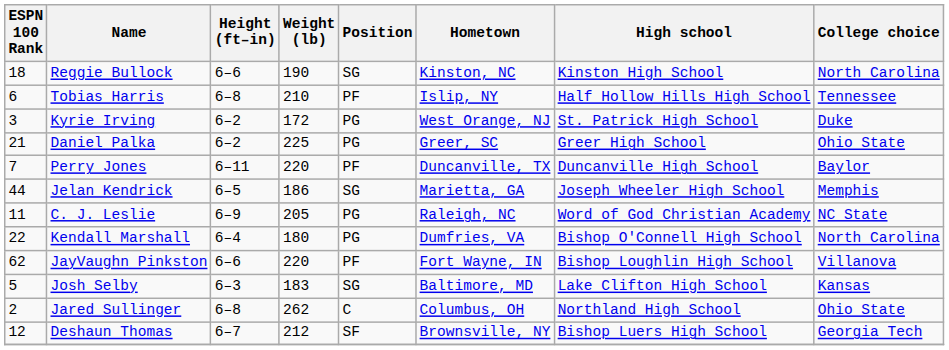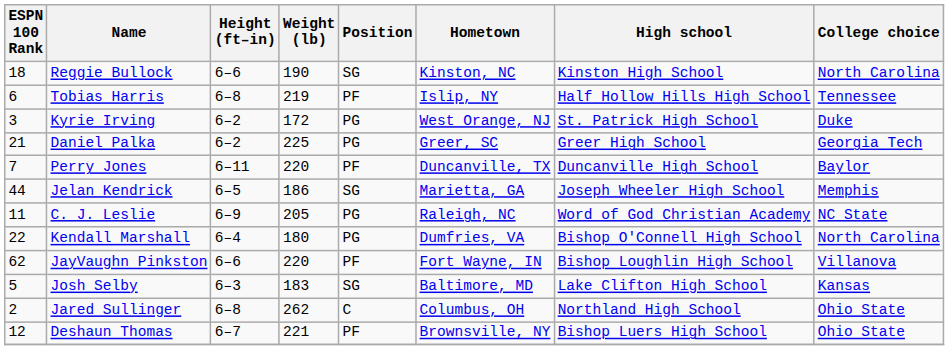 <table class="wikitable sortable" style="font-size: 75%" style="width: 75%">
 <tr>
 <th>ESPN<br> 100 <br> Rank</th>
 <th>Name</th>
 <th>Height<br>(ft–in)</th>
 <th>Weight<br>(lb)</th>
 <th>Position</th>
 <th>Hometown</th>
 <th>High school</th>
 <th>College choice</th>
 </tr>
 <tr>
 <td>18</td>
 <td><a href='#'>Reggie Bullock</a></td>
 <td>6–6</td>
 <td>190</td>
 <td>SG</td>
 <td><a href='#'>Kinston, NC</a></td>
 <td><a href='#'>Kinston High School</a></td>
 <td><a href='#'>North Carolina</a></td>
 </tr>
 <tr>
 <td>6</td>
 <td><a href='#'>Tobias Harris</a></td>
 <td>6–8</td>
-<td>210</td>
+<td>219</td>
 <td>PF</td>
 <td><a href='#'>Islip, NY</a></td>
 <td><a href='#'>Half Hollow Hills High School</a></td>
 <td><a href='#'>Tennessee</a></td>
 </tr>
 <tr>
 <td>3</td>
 <td><a href='#'>Kyrie Irving</a></td>
 <td>6–2</td>
 <td>172</td>
 <td>PG</td>
 <td><a href='#'>West Orange, NJ</a></td>
 <td><a href='#'>St. Patrick High School</a></td>
 <td><a href='#'>Duke</a></td>
 </tr>
 <tr>
 <td>21</td>
 <td><a href='#'>Daniel Palka</a></td>
 <td>6–2</td>
 <td>225</td>
 <td>PG</td>
 <td><a href='#'>Greer, SC</a></td>
 <td><a href='#'>Greer High School</a></td>
-<td><a href='#'>Ohio State</a></td>
+<td><a href='#'>Georgia Tech</a></td>
 </tr>
 <tr>
 <td>7</td>
 <td><a href='#'>Perry Jones</a></td>
 <td>6–11</td>
 <td>220</td>
 <td>PF</td>
 <td><a href='#'>Duncanville, TX</a></td>
 <td><a href='#'>Duncanville High School</a></td>
 <td><a href='#'>Baylor</a></td>
 </tr>
 <tr>
 <td>44</td>
 <td><a href='#'>Jelan Kendrick</a></td>
 <td>6–5</td>
 <td>186</td>
 <td>SG</td>
 <td><a href='#'>Marietta, GA</a></td>
 <td><a href='#'>Joseph Wheeler High School</a></td>
 <td><a href='#'>Memphis</a></td>
 </tr>
 <tr>
 <td>11</td>
 <td><a href='#'>C. J. Leslie</a></td>
 <td>6–9</td>
 <td>205</td>
 <td>PG</td>
 <td><a href='#'>Raleigh, NC</a></td>
 <td><a href='#'>Word of God Christian Academy</a></td>
 <td><a href='#'>NC State</a></td>
 </tr>
 <tr>
 <td>22</td>
 <td><a href='#'>Kendall Marshall</a></td>
 <td>6–4</td>
 <td>180</td>
 <td>PG</td>
 <td><a href='#'>Dumfries, VA</a></td>
 <td><a href='#'>Bishop O'Connell High School</a></td>
 <td><a href='#'>North Carolina</a></td>
 </tr>
 <tr>
 <td>62</td>
 <td><a href='#'>JayVaughn Pinkston</a></td>
 <td>6–6</td>
 <td>220</td>
 <td>PF</td>
 <td><a href='#'>Fort Wayne, IN</a></td>
 <td><a href='#'>Bishop Loughlin High School</a></td>
 <td><a href='#'>Villanova</a></td>
 </tr>
 <tr>
 <td>5</td>
 <td><a href='#'>Josh Selby</a></td>
 <td>6–3</td>
 <td>183</td>
 <td>SG</td>
 <td><a href='#'>Baltimore, MD</a></td>
 <td><a href='#'>Lake Clifton High School</a></td>
 <td><a href='#'>Kansas</a></td>
 </tr>
 <tr>
 <td>2</td>
 <td><a href='#'>Jared Sullinger</a></td>
 <td>6–8</td>
 <td>262</td>
 <td>C</td>
 <td><a href='#'>Columbus, OH</a></td>
 <td><a href='#'>Northland High School</a></td>
 <td><a href='#'>Ohio State</a></td>
 </tr>
 <tr>
 <td>12</td>
 <td><a href='#'>Deshaun Thomas</a></td>
 <td>6–7</td>
-<td>212</td>
-<td>SF</td>
+<td>221</td>
+<td>PF</td>
 <td><a href='#'>Brownsville, NY</a></td>
 <td><a href='#'>Bishop Luers High School</a></td>
-<td><a href='#'>Georgia Tech</a></td>
+<td><a href='#'>Ohio State</a></td>
 </tr>
 <tr>
 </tr>
 </table>
